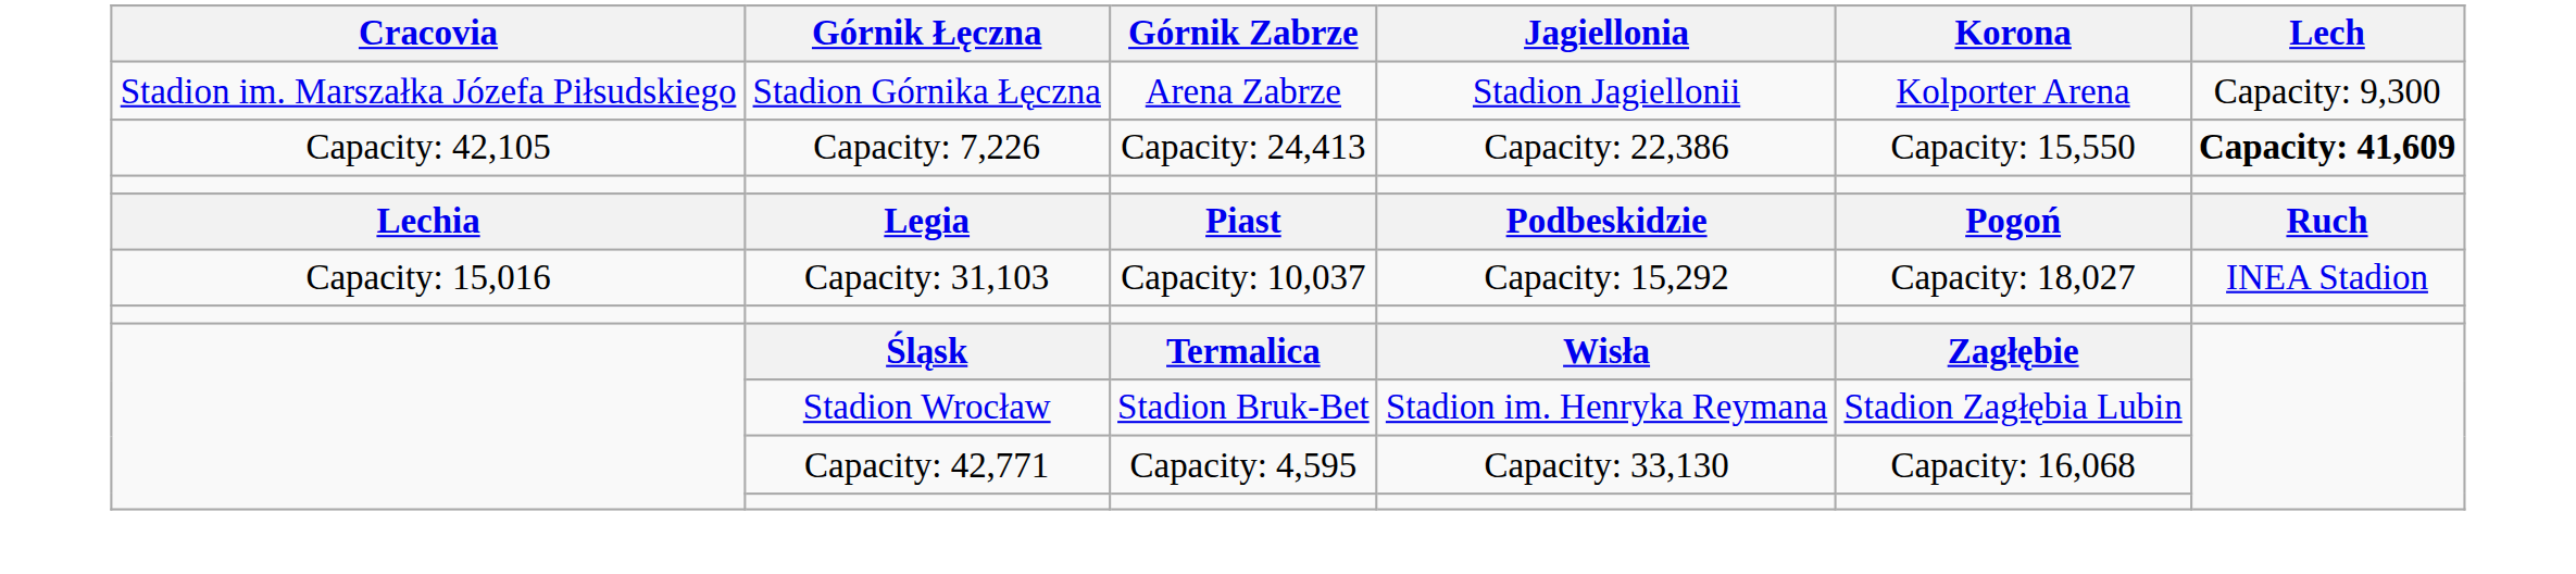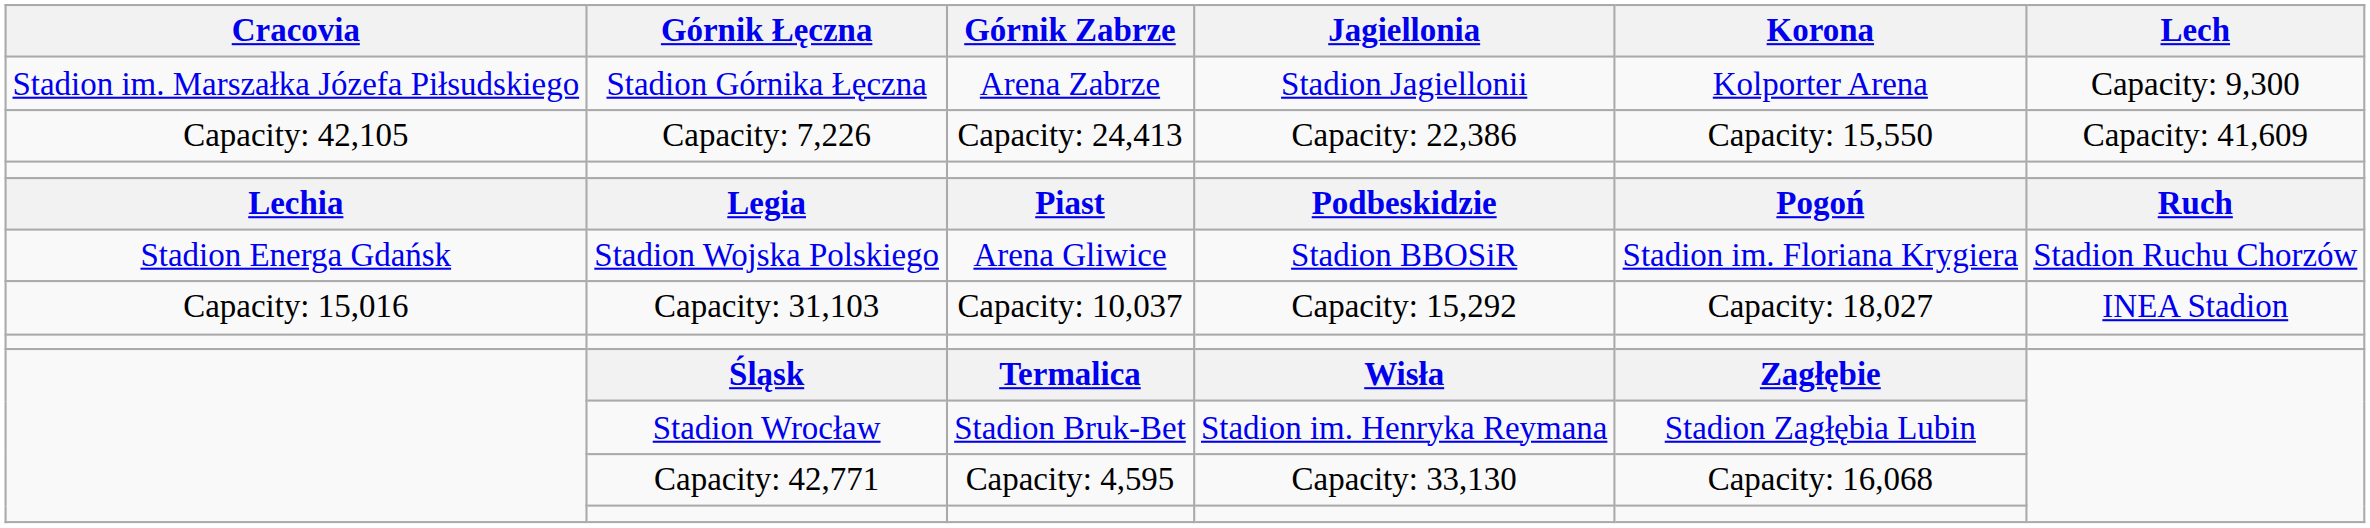 <table class="wikitable" style="text-align:center;margin:1em auto;">
 <tr>
 <th><a href='#'>Cracovia</a></th>
 <th><a href='#'>Górnik Łęczna</a></th>
 <th><a href='#'>Górnik Zabrze</a></th>
 <th><a href='#'>Jagiellonia</a></th>
 <th><a href='#'>Korona</a></th>
 <th><a href='#'>Lech</a></th>
 </tr>
 <tr>
 <td><a href='#'>Stadion im. Marszałka Józefa Piłsudskiego</a></td>
 <td><a href='#'>Stadion Górnika Łęczna</a></td>
 <td><a href='#'>Arena Zabrze</a></td>
 <td><a href='#'>Stadion Jagiellonii</a></td>
 <td><a href='#'>Kolporter Arena</a></td>
 <td>Capacity: 9,300</td>
 </tr>
 <tr>
 <td>Capacity: 42,105</td>
 <td>Capacity: 7,226</td>
 <td>Capacity: 24,413</td>
 <td>Capacity: 22,386</td>
 <td>Capacity: 15,550</td>
-<td><strong>Capacity: 41,609</strong></td>
+<td>Capacity: 41,609</td>
 </tr>
 <tr>
 <td></td>
 <td></td>
 <td></td>
 <td></td>
 <td></td>
 <td></td>
 </tr>
 <tr>
 <th><a href='#'>Lechia</a></th>
 <th><a href='#'>Legia</a></th>
 <th><a href='#'>Piast</a></th>
 <th><a href='#'>Podbeskidzie</a></th>
 <th><a href='#'>Pogoń</a></th>
 <th><a href='#'>Ruch</a></th>
+</tr>
+<tr>
+<td><a href='#'>Stadion Energa Gdańsk</a></td>
+<td><a href='#'>Stadion Wojska Polskiego</a></td>
+<td><a href='#'>Arena Gliwice</a></td>
+<td><a href='#'>Stadion BBOSiR</a></td>
+<td><a href='#'>Stadion im. Floriana Krygiera</a></td>
+<td><a href='#'>Stadion Ruchu Chorzów</a></td>
 </tr>
 <tr>
 <td>Capacity: 15,016</td>
 <td>Capacity: 31,103</td>
 <td>Capacity: 10,037</td>
 <td>Capacity: 15,292</td>
 <td>Capacity: 18,027</td>
 <td><a href='#'>INEA Stadion</a></td>
 </tr>
 <tr>
 <td></td>
 <td></td>
 <td></td>
 <td></td>
 <td></td>
 <td></td>
 </tr>
 <tr>
 <td rowspan=4></td>
 <th><a href='#'>Śląsk</a></th>
 <th><a href='#'>Termalica</a></th>
 <th><a href='#'>Wisła</a></th>
 <th><a href='#'>Zagłębie</a></th>
 </tr>
 <tr>
 <td><a href='#'>Stadion Wrocław</a></td>
 <td><a href='#'>Stadion Bruk-Bet</a></td>
 <td><a href='#'>Stadion im. Henryka Reymana</a></td>
 <td><a href='#'>Stadion Zagłębia Lubin</a></td>
 </tr>
 <tr>
 <td>Capacity: 42,771</td>
 <td>Capacity: 4,595</td>
 <td>Capacity: 33,130</td>
 <td>Capacity: 16,068</td>
 </tr>
 <tr>
 <td></td>
 <td></td>
 <td></td>
 <td></td>
 </tr>
 </table>
